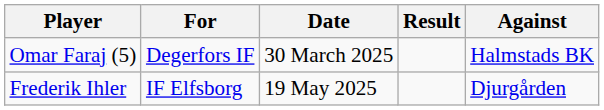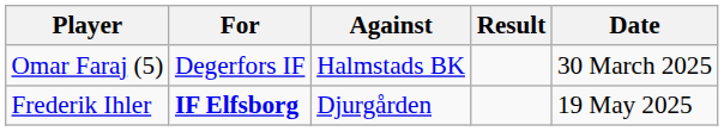 <table class="wikitable">
 <tr>
 <th>Player</th>
 <th>For</th>
+<th>Against</th>
+<th style="text-align:center">Result</th>
 <th>Date</th>
-<th style="text-align:center">Result</th>
-<th>Against</th>
 </tr>
 <tr>
 <td> <a href='#'>Omar Faraj</a> (5)</td>
 <td><a href='#'>Degerfors IF</a></td>
+<td><a href='#'>Halmstads BK</a></td>
+<td></td>
 <td>30 March 2025</td>
-<td></td>
-<td><a href='#'>Halmstads BK</a></td>
 </tr>
 <tr>
 <td> <a href='#'>Frederik Ihler</a></td>
-<td><a href='#'>IF Elfsborg</a></td>
+<td><strong><a href='#'>IF Elfsborg</a></strong></td>
+<td><a href='#'>Djurgården</a></td>
+<td></td>
 <td>19 May 2025</td>
-<td></td>
-<td><a href='#'>Djurgården</a></td>
 </tr>
 </table>
